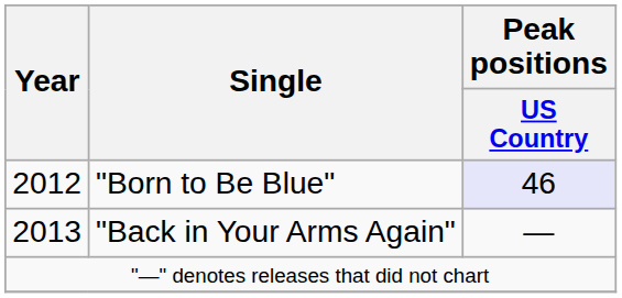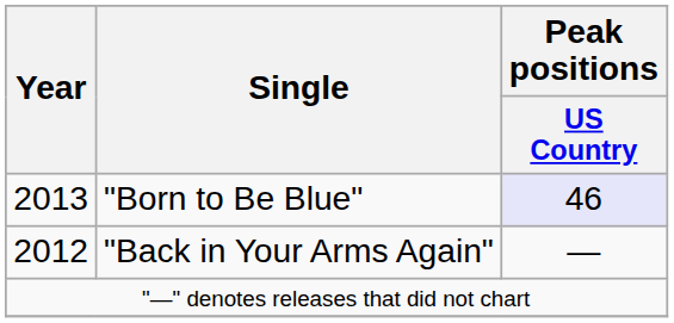 <table class="wikitable" style="text-align:center;">
 <tr>
 <th rowspan="2">Year</th>
 <th rowspan="2">Single</th>
 <th>Peak positions</th>
 </tr>
 <tr style="font-size:smaller;">
 <th width="65"><a href='#'>US Country</a></th>
 </tr>
 <tr>
-<td>2012</td>
+<td>2013</td>
 <td align="left">"Born to Be Blue"</td>
 <td style="background: lavender;">46</td>
 </tr>
 <tr>
-<td>2013</td>
+<td>2012</td>
 <td align="left">"Back in Your Arms Again"</td>
 <td>—</td>
 </tr>
 <tr>
 <td colspan="3" style="font-size:8pt">"—" denotes releases that did not chart</td>
 </tr>
 <tr>
 </tr>
 </table>
